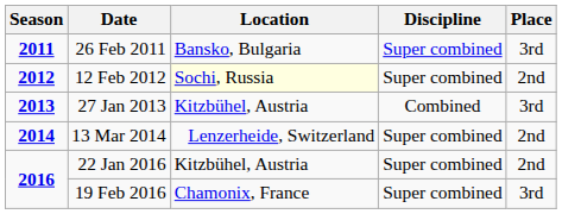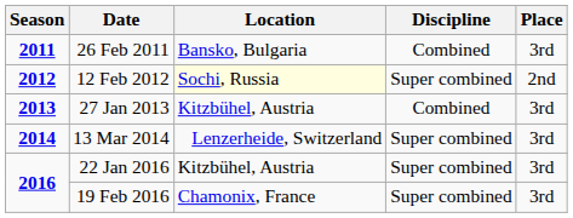 <table class="wikitable">
 <tr>
 <th>Season</th>
 <th>Date</th>
 <th>Location</th>
 <th>Discipline</th>
 <th>Place</th>
 </tr>
 <tr>
 <td rowspan=1 align=center><strong><a href='#'>2011</a></strong></td>
 <td align=right>26 Feb 2011</td>
 <td align=left> <a href='#'>Bansko</a>, Bulgaria</td>
-<td align=center><a href='#'>Super combined</a></td>
+<td align=center>Combined</td>
 <td align=center>3rd</td>
 </tr>
 <tr>
 <td rowspan=1 align=center><strong><a href='#'>2012</a></strong></td>
 <td align=right>12 Feb 2012</td>
 <td align=left style="background: lightyellow;"> <a href='#'>Sochi</a>, Russia</td>
 <td align=center>Super combined</td>
 <td align=center>2nd</td>
 </tr>
 <tr>
 <td rowspan=1 align=center><strong><a href='#'>2013</a></strong></td>
 <td align=right>27 Jan 2013</td>
 <td align=left> <a href='#'>Kitzbühel</a>, Austria</td>
 <td align=center>Combined</td>
 <td align=center>3rd</td>
 </tr>
 <tr>
 <td rowspan=1 align=center><strong><a href='#'>2014</a></strong></td>
 <td align=right>13 Mar 2014</td>
 <td align=left>   <a href='#'>Lenzerheide</a>, Switzerland</td>
 <td align=center>Super combined</td>
-<td align=center>2nd</td>
+<td align=center>3rd</td>
 </tr>
 <tr>
 <td rowspan=2 align=center><strong><a href='#'>2016</a></strong></td>
 <td align=right>22 Jan 2016</td>
 <td align=left> Kitzbühel, Austria</td>
 <td align=center>Super combined</td>
-<td align=center>2nd</td>
+<td align=center>3rd</td>
 </tr>
 <tr>
 <td align=right>19 Feb 2016</td>
 <td align=left> <a href='#'>Chamonix</a>, France</td>
 <td align=center>Super combined</td>
 <td align=center>3rd</td>
 </tr>
 </table>
